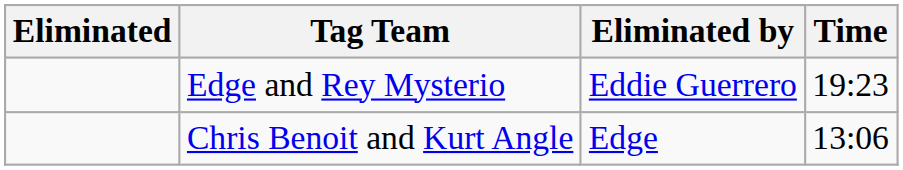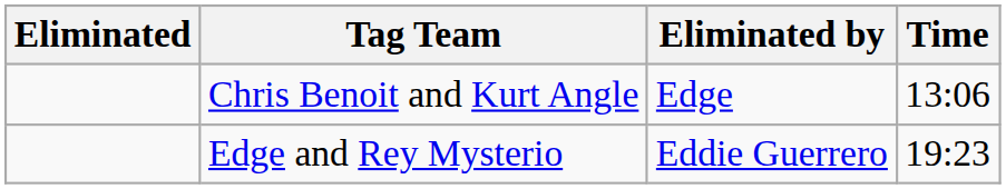 <table class="wikitable">
 <tr>
 <th><strong>Eliminated</strong></th>
 <th><strong>Tag Team</strong></th>
 <th><strong>Eliminated by</strong></th>
 <th><strong>Time</strong></th>
 </tr>
 <tr>
 <td></td>
+<td><a href='#'>Chris Benoit</a> and <a href='#'>Kurt Angle</a></td>
+<td><a href='#'>Edge</a></td>
+<td>13:06</td>
+</tr>
+<tr>
+<td></td>
 <td><a href='#'>Edge</a> and <a href='#'>Rey Mysterio</a></td>
 <td><a href='#'>Eddie Guerrero</a></td>
 <td>19:23</td>
 </tr>
-<tr>
-<td></td>
-<td><a href='#'>Chris Benoit</a> and <a href='#'>Kurt Angle</a></td>
-<td><a href='#'>Edge</a></td>
-<td>13:06</td>
-</tr>
 </table>
